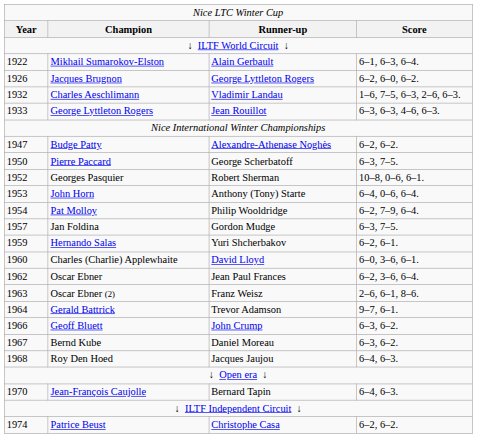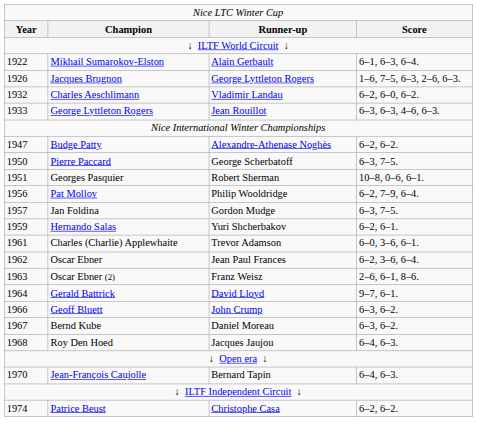 <table class="wikitable">
 <tr>
 <td colspan=4 align=center><em>Nice LTC Winter Cup</em></td>
 </tr>
 <tr>
 <th style="width:60px;">Year</th>
 <th style="width:240px;">Champion</th>
 <th style="width:220px;">Runner-up</th>
 <th style="width:170px;">Score</th>
 </tr>
 <tr>
 <td colspan=4 align=center>↓  <a href='#'>ILTF World Circuit</a>  ↓</td>
 </tr>
 <tr>
 <td>1922</td>
 <td>  <a href='#'>Mikhail Sumarokov-Elston</a></td>
 <td> <a href='#'>Alain Gerbault</a></td>
 <td>6–1, 6–3, 6–4.</td>
 </tr>
 <tr>
 <td>1926</td>
 <td>  <a href='#'>Jacques Brugnon</a></td>
 <td> <a href='#'>George Lyttleton Rogers</a></td>
-<td>6–2, 6–0, 6–2.</td>
+<td>1–6, 7–5, 6–3, 2–6, 6–3.</td>
 </tr>
 <tr>
 <td>1932</td>
 <td>  <a href='#'>Charles Aeschlimann</a></td>
 <td> <a href='#'>Vladimir Landau</a></td>
-<td>1–6, 7–5, 6–3, 2–6, 6–3.</td>
+<td>6–2, 6–0, 6–2.</td>
 </tr>
 <tr>
 <td>1933</td>
 <td>  <a href='#'>George Lyttleton Rogers</a></td>
 <td> <a href='#'>Jean Rouillot</a></td>
 <td>6–3, 6–3, 4–6, 6–3.</td>
 </tr>
 <tr>
 <td colspan=4 align=center><em>Nice International Winter Championships</em></td>
 </tr>
 <tr>
 <td>1947</td>
 <td> <a href='#'>Budge Patty</a></td>
 <td> <a href='#'>Alexandre-Athenase Noghès</a></td>
 <td>6–2, 6–2.</td>
 </tr>
 <tr>
 <td>1950</td>
 <td> <a href='#'>Pierre Paccard</a></td>
 <td> George Scherbatoff</td>
 <td>6–3, 7–5.</td>
 </tr>
 <tr>
-<td>1952</td>
+<td>1951</td>
 <td>  Georges Pasquier</td>
 <td> Robert Sherman</td>
 <td>10–8, 0–6, 6–1.</td>
 </tr>
 <tr>
-<td>1953</td>
-<td>  <a href='#'>John Horn</a></td>
-<td> Anthony (Tony) Starte</td>
-<td>6–4, 0–6, 6–4.</td>
-</tr>
-<tr>
-<td>1954</td>
+<td>1956</td>
 <td> <a href='#'>Pat Molloy</a></td>
 <td> Philip Wooldridge</td>
 <td>6–2, 7–9, 6–4.</td>
 </tr>
 <tr>
 <td>1957</td>
 <td>  Jan Foldina</td>
 <td> Gordon Mudge</td>
 <td>6–3, 7–5.</td>
 </tr>
 <tr>
 <td>1959</td>
 <td>  <a href='#'>Hernando Salas</a></td>
 <td> Yuri Shcherbakov</td>
 <td>6–2, 6–1.</td>
 </tr>
 <tr>
-<td>1960</td>
+<td>1961</td>
 <td>  Charles (Charlie) Applewhaite</td>
-<td> <a href='#'>David Lloyd</a></td>
+<td> Trevor Adamson</td>
 <td>6–0, 3–6, 6–1.</td>
 </tr>
 <tr>
 <td>1962</td>
 <td> Oscar Ebner</td>
 <td> Jean Paul Frances</td>
 <td>6–2, 3–6, 6–4.</td>
 </tr>
 <tr>
 <td>1963</td>
 <td> Oscar Ebner <small>(2)</small></td>
 <td> Franz Weisz</td>
 <td>2–6, 6–1, 8–6.</td>
 </tr>
 <tr>
 <td>1964</td>
 <td> <a href='#'>Gerald Battrick</a></td>
-<td> Trevor Adamson</td>
+<td> <a href='#'>David Lloyd</a></td>
 <td>9–7, 6–1.</td>
 </tr>
 <tr>
 <td>1966</td>
 <td> <a href='#'>Geoff Bluett</a></td>
 <td> <a href='#'>John Crump</a></td>
 <td>6–3, 6–2.</td>
 </tr>
 <tr>
 <td>1967</td>
 <td> Bernd Kube</td>
 <td> Daniel Moreau</td>
 <td>6–3, 6–2.</td>
 </tr>
 <tr>
 <td>1968</td>
 <td> Roy Den Hoed</td>
 <td> Jacques Jaujou</td>
 <td>6–4, 6–3.</td>
 </tr>
 <tr>
 <td colspan=4 align=center>↓  <a href='#'>Open era</a>  ↓</td>
 </tr>
 <tr>
 <td>1970</td>
 <td> <a href='#'>Jean-François Caujolle</a></td>
 <td> Bernard Tapin</td>
 <td>6–4, 6–3.</td>
 </tr>
 <tr>
 <td colspan=4 align=center>↓  <a href='#'>ILTF Independent Circuit</a>  ↓</td>
 </tr>
 <tr>
 <td>1974</td>
 <td>  <a href='#'>Patrice Beust</a></td>
 <td>  <a href='#'>Christophe Casa</a></td>
 <td>6–2, 6–2.</td>
 </tr>
 </table>
